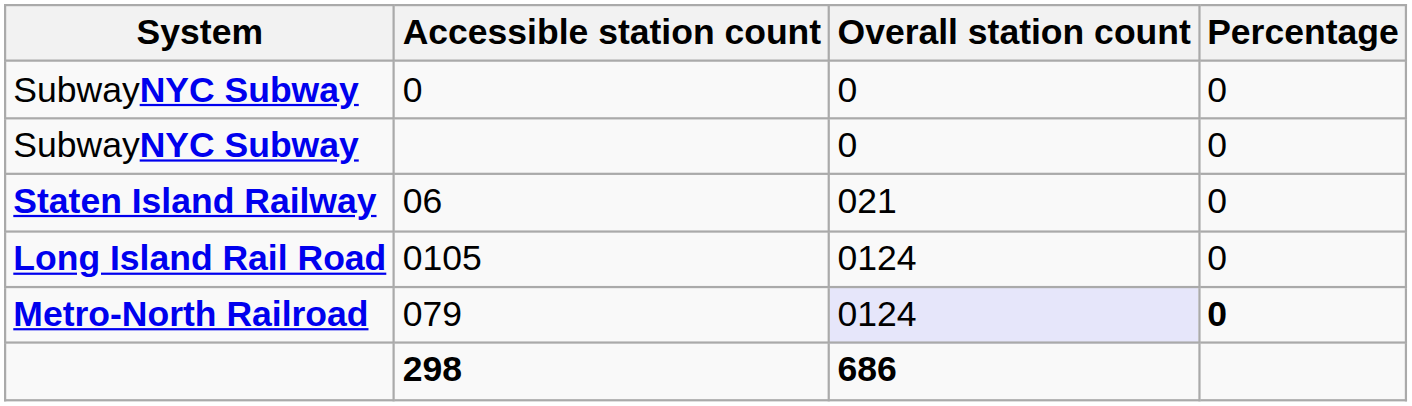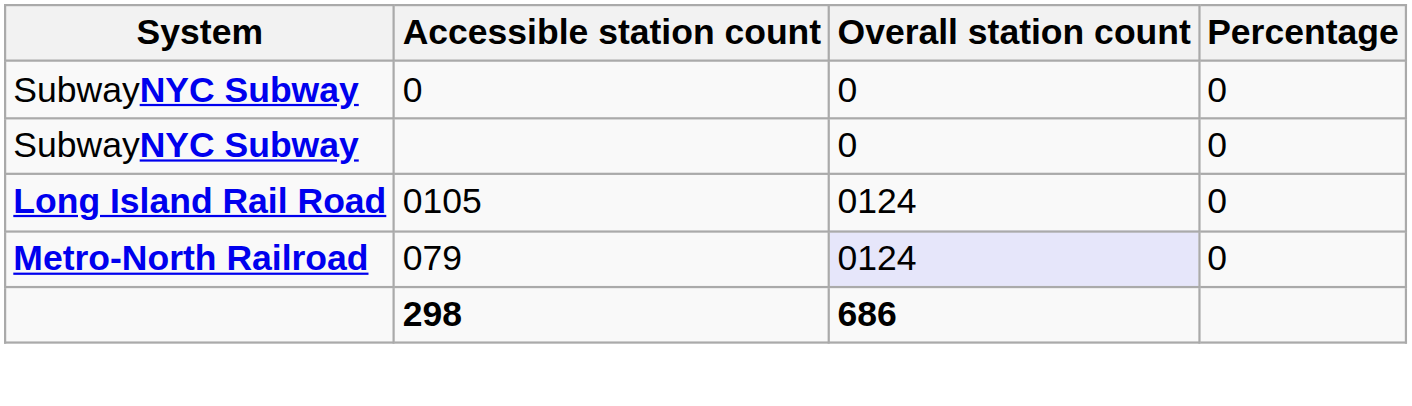 <table class="wikitable mw-collapsible sortable">
 <tr>
 <th>System</th>
 <th>Accessible station count</th>
 <th>Overall station count</th>
 <th>Percentage</th>
 </tr>
 <tr>
 <td><span>Subway</span><strong><a href='#'>NYC Subway</a></strong> </td>
 <td><span>0</span></td>
 <td><span>0</span></td>
 <td><span>0</span></td>
 </tr>
 <tr>
 <td><span> Subway</span><strong><a href='#'>NYC Subway</a></strong> </td>
 <td></td>
 <td><span>0</span></td>
 <td><span>0</span></td>
 </tr>
 <tr>
-<td><strong><a href='#'>Staten Island Railway</a></strong></td>
-<td><span>0</span>6</td>
-<td><span>0</span>21</td>
-<td><span>0</span></td>
-</tr>
-<tr>
 <td><strong><a href='#'>Long Island Rail Road</a></strong></td>
 <td><span>0</span>105</td>
 <td><span>0</span>124</td>
 <td><span>0</span></td>
 </tr>
 <tr>
 <td><strong><a href='#'>Metro-North Railroad</a></strong></td>
 <td><span>0</span>79</td>
 <td style="background: lavender;"><span>0</span>124</td>
-<td><strong><span>0</span></strong></td>
+<td><span>0</span></td>
 </tr>
 <tr class="sortbottom">
 <td><strong></strong></td>
 <td><strong>298</strong></td>
 <td><strong>686</strong></td>
 <td><strong></strong></td>
 </tr>
 </table>
